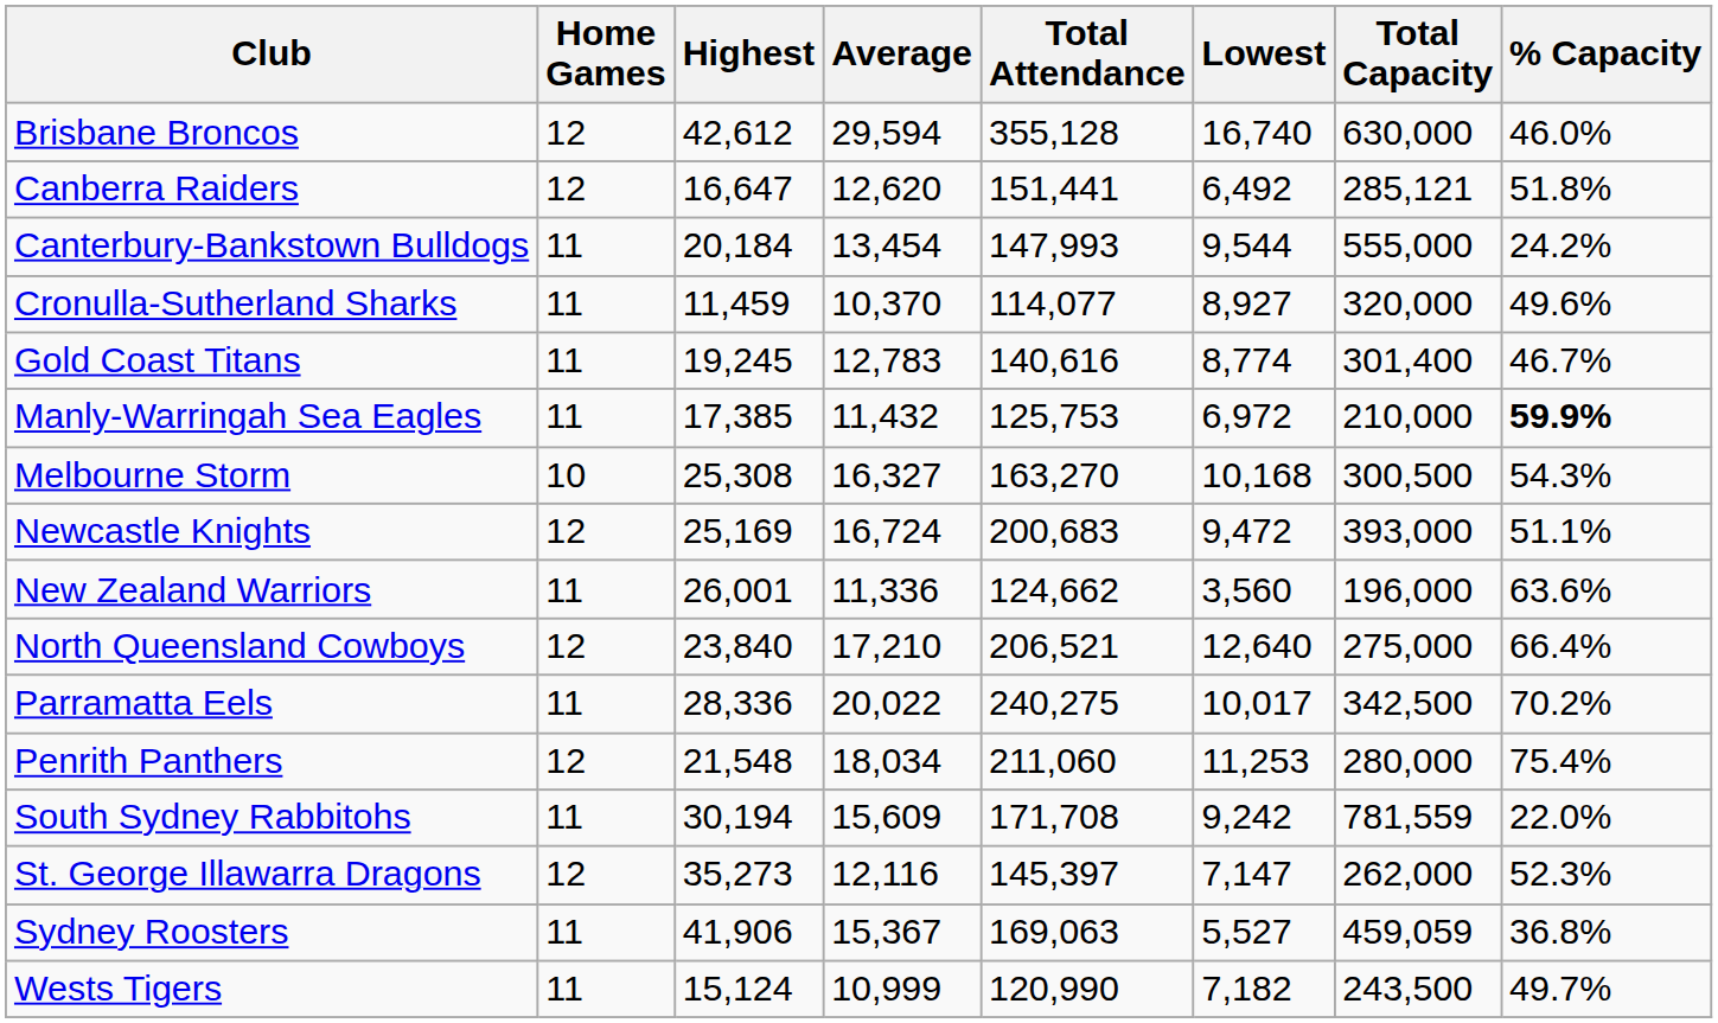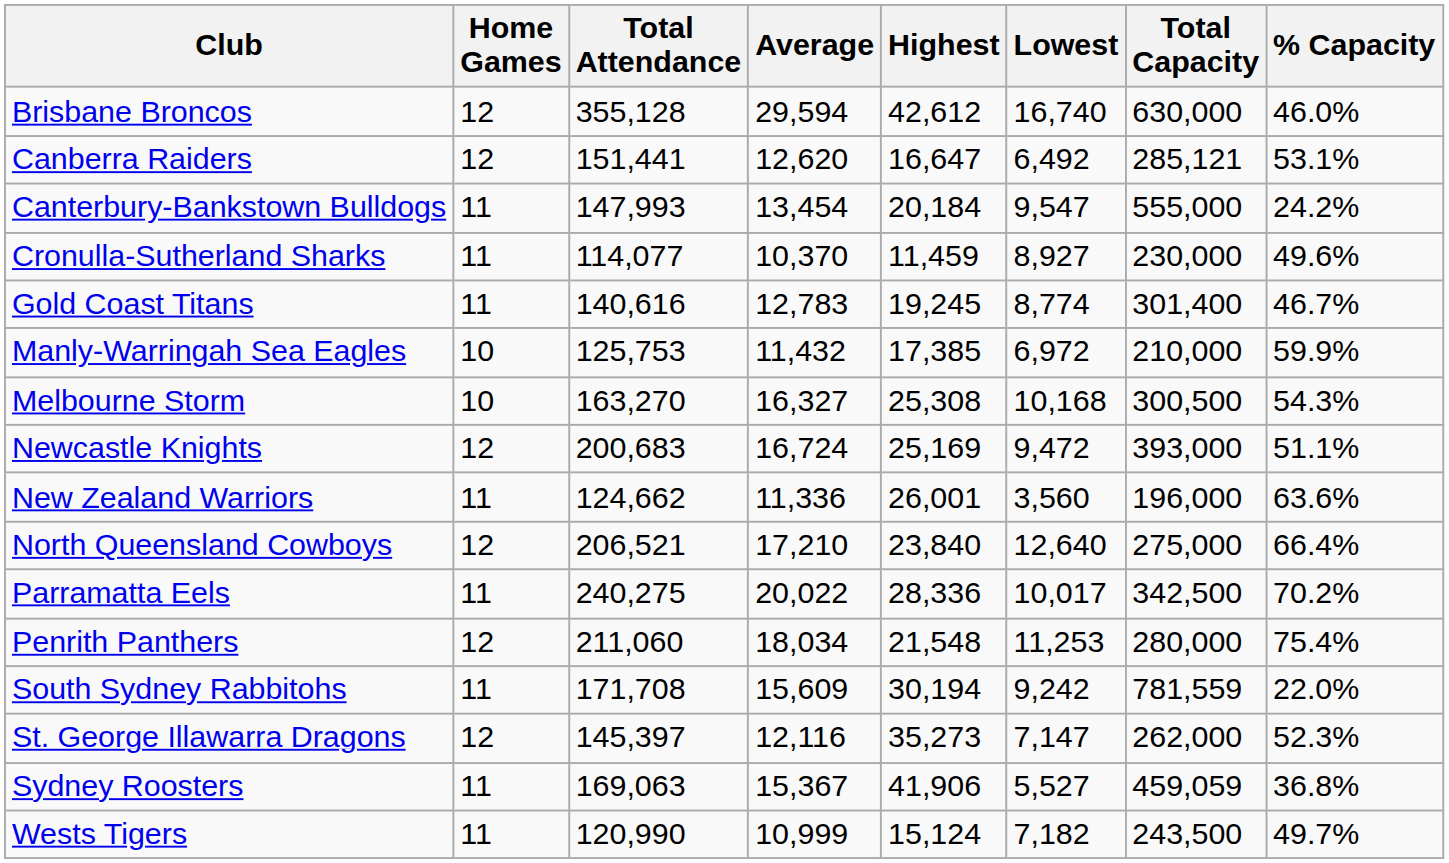 <table class="wikitable sortable">
 <tr>
 <th>Club</th>
 <th>Home<br>Games</th>
+<th>Total<br>Attendance</th>
+<th>Average</th>
 <th>Highest</th>
-<th>Average</th>
-<th>Total<br>Attendance</th>
 <th>Lowest</th>
 <th>Total<br>Capacity</th>
 <th>% Capacity</th>
 </tr>
 <tr>
 <td> <a href='#'>Brisbane Broncos</a></td>
 <td>12</td>
+<td>355,128</td>
+<td>29,594</td>
 <td>42,612</td>
-<td>29,594</td>
-<td>355,128</td>
 <td>16,740</td>
 <td>630,000</td>
 <td>46.0%</td>
 </tr>
 <tr>
 <td> <a href='#'>Canberra Raiders</a></td>
 <td>12</td>
+<td>151,441</td>
+<td>12,620</td>
 <td>16,647</td>
-<td>12,620</td>
-<td>151,441</td>
 <td>6,492</td>
 <td>285,121</td>
-<td>51.8%</td>
+<td>53.1%</td>
 </tr>
 <tr>
 <td> <a href='#'>Canterbury-Bankstown Bulldogs</a></td>
 <td>11</td>
+<td>147,993</td>
+<td>13,454</td>
 <td>20,184</td>
-<td>13,454</td>
-<td>147,993</td>
-<td>9,544</td>
+<td>9,547</td>
 <td>555,000</td>
 <td>24.2%</td>
 </tr>
 <tr>
 <td> <a href='#'>Cronulla-Sutherland Sharks</a></td>
 <td>11</td>
+<td>114,077</td>
+<td>10,370</td>
 <td>11,459</td>
-<td>10,370</td>
-<td>114,077</td>
 <td>8,927</td>
-<td>320,000</td>
+<td>230,000</td>
 <td>49.6%</td>
 </tr>
 <tr>
 <td> <a href='#'>Gold Coast Titans</a></td>
 <td>11</td>
+<td>140,616</td>
+<td>12,783</td>
 <td>19,245</td>
-<td>12,783</td>
-<td>140,616</td>
 <td>8,774</td>
 <td>301,400</td>
 <td>46.7%</td>
 </tr>
 <tr>
 <td> <a href='#'>Manly-Warringah Sea Eagles</a></td>
-<td>11</td>
+<td>10</td>
+<td>125,753</td>
+<td>11,432</td>
 <td>17,385</td>
-<td>11,432</td>
-<td>125,753</td>
 <td>6,972</td>
 <td>210,000</td>
-<td><strong>59.9%</strong></td>
+<td>59.9%</td>
 </tr>
 <tr>
 <td> <a href='#'>Melbourne Storm</a></td>
 <td>10</td>
+<td>163,270</td>
+<td>16,327</td>
 <td>25,308</td>
-<td>16,327</td>
-<td>163,270</td>
 <td>10,168</td>
 <td>300,500</td>
 <td>54.3%</td>
 </tr>
 <tr>
 <td> <a href='#'>Newcastle Knights</a></td>
 <td>12</td>
+<td>200,683</td>
+<td>16,724</td>
 <td>25,169</td>
-<td>16,724</td>
-<td>200,683</td>
 <td>9,472</td>
 <td>393,000</td>
 <td>51.1%</td>
 </tr>
 <tr>
 <td> <a href='#'>New Zealand Warriors</a></td>
 <td>11</td>
+<td>124,662</td>
+<td>11,336</td>
 <td>26,001</td>
-<td>11,336</td>
-<td>124,662</td>
 <td>3,560</td>
 <td>196,000</td>
 <td>63.6%</td>
 </tr>
 <tr>
 <td> <a href='#'>North Queensland Cowboys</a></td>
 <td>12</td>
+<td>206,521</td>
+<td>17,210</td>
 <td>23,840</td>
-<td>17,210</td>
-<td>206,521</td>
 <td>12,640</td>
 <td>275,000</td>
 <td>66.4%</td>
 </tr>
 <tr>
 <td> <a href='#'>Parramatta Eels</a></td>
 <td>11</td>
+<td>240,275</td>
+<td>20,022</td>
 <td>28,336</td>
-<td>20,022</td>
-<td>240,275</td>
 <td>10,017</td>
 <td>342,500</td>
 <td>70.2%</td>
 </tr>
 <tr>
 <td> <a href='#'>Penrith Panthers</a></td>
 <td>12</td>
+<td>211,060</td>
+<td>18,034</td>
 <td>21,548</td>
-<td>18,034</td>
-<td>211,060</td>
 <td>11,253</td>
 <td>280,000</td>
 <td>75.4%</td>
 </tr>
 <tr>
 <td> <a href='#'>South Sydney Rabbitohs</a></td>
 <td>11</td>
+<td>171,708</td>
+<td>15,609</td>
 <td>30,194</td>
-<td>15,609</td>
-<td>171,708</td>
 <td>9,242</td>
 <td>781,559</td>
 <td>22.0%</td>
 </tr>
 <tr>
 <td> <a href='#'>St. George Illawarra Dragons</a></td>
 <td>12</td>
+<td>145,397</td>
+<td>12,116</td>
 <td>35,273</td>
-<td>12,116</td>
-<td>145,397</td>
 <td>7,147</td>
 <td>262,000</td>
 <td>52.3%</td>
 </tr>
 <tr>
 <td> <a href='#'>Sydney Roosters</a></td>
 <td>11</td>
+<td>169,063</td>
+<td>15,367</td>
 <td>41,906</td>
-<td>15,367</td>
-<td>169,063</td>
 <td>5,527</td>
 <td>459,059</td>
 <td>36.8%</td>
 </tr>
 <tr>
 <td> <a href='#'>Wests Tigers</a></td>
 <td>11</td>
+<td>120,990</td>
+<td>10,999</td>
 <td>15,124</td>
-<td>10,999</td>
-<td>120,990</td>
 <td>7,182</td>
 <td>243,500</td>
 <td>49.7%</td>
 </tr>
 </table>
